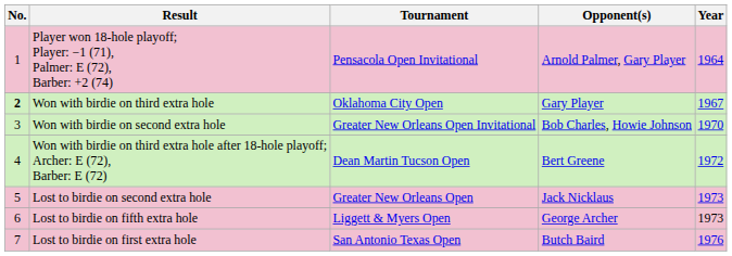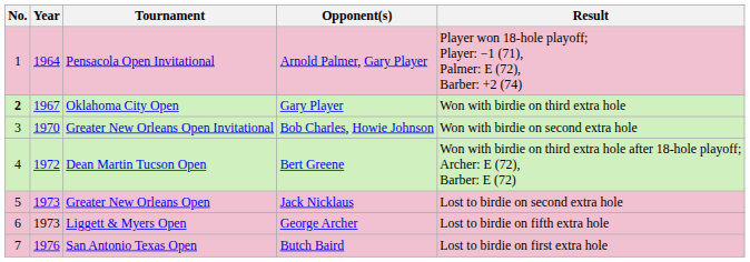 <table class="wikitable" style="font-size:95%;">
 <tr>
 <th>No.</th>
-<th>Result</th>
+<th>Year</th>
 <th>Tournament</th>
 <th>Opponent(s)</th>
-<th>Year</th>
+<th>Result</th>
 </tr>
 <tr style="background:#F2C1D1;">
 <td align=center>1</td>
-<td>Player won 18-hole playoff;<br>Player: −1 (71),<br>Palmer: E (72),<br>Barber: +2 (74)</td>
+<td><a href='#'>1964</a></td>
 <td><a href='#'>Pensacola Open Invitational</a></td>
 <td> <a href='#'>Arnold Palmer</a>,  <a href='#'>Gary Player</a></td>
-<td><a href='#'>1964</a></td>
+<td>Player won 18-hole playoff;<br>Player: −1 (71),<br>Palmer: E (72),<br>Barber: +2 (74)</td>
 </tr>
 <tr style="background:#D0F0C0;">
 <td align=center><strong>2</strong></td>
-<td>Won with birdie on third extra hole</td>
+<td><a href='#'>1967</a></td>
 <td><a href='#'>Oklahoma City Open</a></td>
 <td> <a href='#'>Gary Player</a></td>
-<td><a href='#'>1967</a></td>
+<td>Won with birdie on third extra hole</td>
 </tr>
 <tr style="background:#D0F0C0;">
 <td align=center>3</td>
-<td>Won with birdie on second extra hole</td>
+<td><a href='#'>1970</a></td>
 <td><a href='#'>Greater New Orleans Open Invitational</a></td>
 <td> <a href='#'>Bob Charles</a>,  <a href='#'>Howie Johnson</a></td>
-<td><a href='#'>1970</a></td>
+<td>Won with birdie on second extra hole</td>
 </tr>
 <tr style="background:#D0F0C0;">
 <td align=center>4</td>
-<td>Won with birdie on third extra hole after 18-hole playoff;<br>Archer: E (72),<br>Barber: E (72)</td>
+<td><a href='#'>1972</a></td>
 <td><a href='#'>Dean Martin Tucson Open</a></td>
 <td> <a href='#'>Bert Greene</a></td>
-<td><a href='#'>1972</a></td>
+<td>Won with birdie on third extra hole after 18-hole playoff;<br>Archer: E (72),<br>Barber: E (72)</td>
 </tr>
 <tr style="background:#F2C1D1;">
 <td align=center>5</td>
-<td>Lost to birdie on second extra hole</td>
+<td><a href='#'>1973</a></td>
 <td><a href='#'>Greater New Orleans Open</a></td>
 <td> <a href='#'>Jack Nicklaus</a></td>
-<td><a href='#'>1973</a></td>
+<td>Lost to birdie on second extra hole</td>
 </tr>
 <tr style="background:#F2C1D1;">
 <td align=center>6</td>
-<td>Lost to birdie on fifth extra hole</td>
+<td>1973</td>
 <td><a href='#'>Liggett & Myers Open</a></td>
 <td> <a href='#'>George Archer</a></td>
-<td>1973</td>
+<td>Lost to birdie on fifth extra hole</td>
 </tr>
 <tr style="background:#F2C1D1;">
 <td align=center>7</td>
-<td>Lost to birdie on first extra hole</td>
+<td><a href='#'>1976</a></td>
 <td><a href='#'>San Antonio Texas Open</a></td>
 <td> <a href='#'>Butch Baird</a></td>
-<td><a href='#'>1976</a></td>
+<td>Lost to birdie on first extra hole</td>
 </tr>
 </table>
